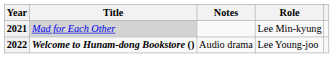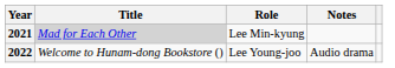 <table class="wikitable plainrowheaders">
 <tr>
 <th scope="col">Year</th>
 <th scope="col">Title</th>
+<th scope="col">Role</th>
 <th scope="col">Notes</th>
-<th scope="col">Role</th>
 <th scope="col" class="unsortable"></th>
 </tr>
 <tr>
 <th scope="row">2021</th>
 <td style="background: lightgrey;"><em><a href='#'>Mad for Each Other</a></em></td>
+<td>Lee Min-kyung</td>
 <td></td>
-<td>Lee Min-kyung</td>
 <td style="text-align:center"></td>
 </tr>
 <tr>
 <th scope="row">2022</th>
-<td><strong><em>Welcome to Hunam-dong Bookstore</em> ()</strong></td>
+<td><em>Welcome to Hunam-dong Bookstore</em> ()</td>
+<td>Lee Young-joo</td>
 <td>Audio drama</td>
-<td>Lee Young-joo</td>
 <td style="text-align:center"></td>
 </tr>
 </table>
